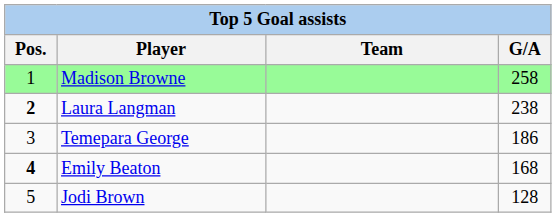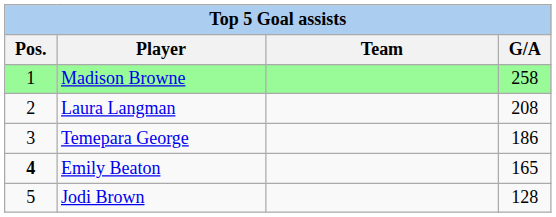 <table class=wikitable style=font-size:90%>
 <tr>
 <th colspan=6 style=background:#ABCDEF>Top 5 Goal assists</th>
 </tr>
 <tr>
 <th width=35px>Pos.</th>
 <th width=160px>Player</th>
 <th width=180px>Team</th>
 <th width=35px>G/A</th>
 </tr>
 <tr bgcolor=palegreen>
 <td align=center>1</td>
 <td><a href='#'>Madison Browne</a></td>
 <td></td>
 <td align=center>258</td>
 </tr>
 <tr>
-<td align=center><strong>2</strong></td>
+<td align=center>2</td>
 <td><a href='#'>Laura Langman</a></td>
 <td></td>
-<td align=center>238</td>
+<td align=center>208</td>
 </tr>
 <tr>
 <td align=center>3</td>
 <td><a href='#'>Temepara George</a></td>
 <td></td>
 <td align=center>186</td>
 </tr>
 <tr>
 <td align=center><strong>4</strong></td>
 <td><a href='#'>Emily Beaton</a></td>
 <td></td>
-<td align=center>168</td>
+<td align=center>165</td>
 </tr>
 <tr>
 <td align=center>5</td>
 <td><a href='#'>Jodi Brown</a></td>
 <td></td>
 <td align=center>128</td>
 </tr>
 </table>
